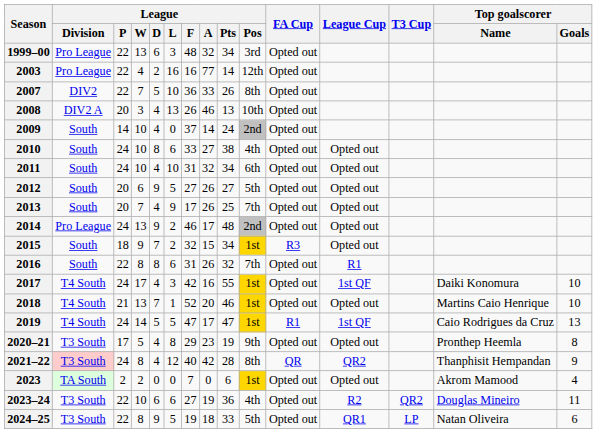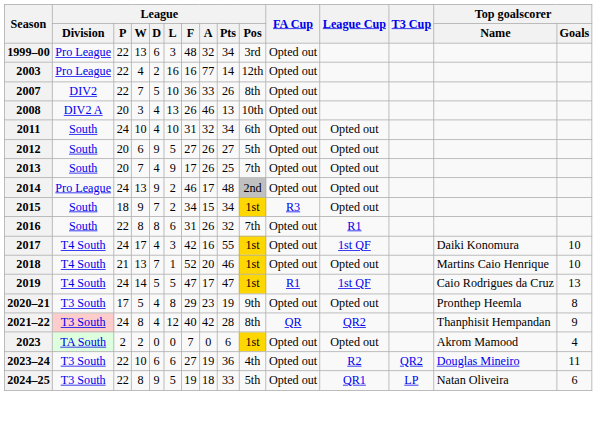 <table class="wikitable" style="text-align: center">
 <tr>
 <th rowspan=2>Season</th>
 <th colspan=9>League</th>
 <th rowspan=2><a href='#'>FA Cup</a></th>
 <th rowspan=2><a href='#'>League Cup</a></th>
 <th rowspan=2><a href='#'>T3 Cup</a></th>
 <th colspan=2>Top goalscorer</th>
 </tr>
 <tr>
 <th>Division</th>
 <th>P</th>
 <th>W</th>
 <th>D</th>
 <th>L</th>
 <th>F</th>
 <th>A</th>
 <th>Pts</th>
 <th>Pos</th>
 <th>Name</th>
 <th>Goals</th>
 </tr>
 <tr>
 <th>1999–00</th>
 <td><a href='#'>Pro League</a></td>
 <td>22</td>
 <td>13</td>
 <td>6</td>
 <td>3</td>
 <td>48</td>
 <td>32</td>
 <td>34</td>
 <td>3rd</td>
 <td>Opted out</td>
 <td></td>
 <td></td>
 <td></td>
 <td></td>
 </tr>
 <tr>
 <th>2003</th>
 <td><a href='#'>Pro League</a></td>
 <td>22</td>
 <td>4</td>
 <td>2</td>
 <td>16</td>
 <td>16</td>
 <td>77</td>
 <td>14</td>
 <td>12th</td>
 <td>Opted out</td>
 <td></td>
 <td></td>
 <td></td>
 <td></td>
 </tr>
 <tr>
 <th>2007</th>
 <td><a href='#'>DIV2</a></td>
 <td>22</td>
 <td>7</td>
 <td>5</td>
 <td>10</td>
 <td>36</td>
 <td>33</td>
 <td>26</td>
 <td>8th</td>
 <td>Opted out</td>
 <td></td>
 <td></td>
 <td></td>
 <td></td>
 </tr>
 <tr>
 <th>2008</th>
 <td><a href='#'>DIV2 A</a></td>
 <td>20</td>
 <td>3</td>
 <td>4</td>
 <td>13</td>
 <td>26</td>
 <td>46</td>
 <td>13</td>
 <td>10th</td>
 <td>Opted out</td>
 <td></td>
 <td></td>
 <td></td>
 <td></td>
 </tr>
 <tr>
-<th>2009</th>
-<td><a href='#'>South</a></td>
-<td>14</td>
-<td>10</td>
-<td>4</td>
-<td>0</td>
-<td>37</td>
-<td>14</td>
-<td>24</td>
-<td bgcolor=silver>2nd</td>
-<td>Opted out</td>
-<td></td>
-<td></td>
-<td></td>
-<td></td>
-</tr>
-<tr>
-<th>2010</th>
-<td><a href='#'>South</a></td>
-<td>24</td>
-<td>10</td>
-<td>8</td>
-<td>6</td>
-<td>33</td>
-<td>27</td>
-<td>38</td>
-<td>4th</td>
-<td>Opted out</td>
-<td>Opted out</td>
-<td></td>
-<td></td>
-<td></td>
-</tr>
-<tr>
 <th>2011</th>
 <td><a href='#'>South</a></td>
 <td>24</td>
 <td>10</td>
 <td>4</td>
 <td>10</td>
 <td>31</td>
 <td>32</td>
 <td>34</td>
 <td>6th</td>
 <td>Opted out</td>
 <td>Opted out</td>
 <td></td>
 <td></td>
 <td></td>
 </tr>
 <tr>
 <th>2012</th>
 <td><a href='#'>South</a></td>
 <td>20</td>
 <td>6</td>
 <td>9</td>
 <td>5</td>
 <td>27</td>
 <td>26</td>
 <td>27</td>
 <td>5th</td>
 <td>Opted out</td>
 <td>Opted out</td>
 <td></td>
 <td></td>
 <td></td>
 </tr>
 <tr>
 <th>2013</th>
 <td><a href='#'>South</a></td>
 <td>20</td>
 <td>7</td>
 <td>4</td>
 <td>9</td>
 <td>17</td>
 <td>26</td>
 <td>25</td>
 <td>7th</td>
 <td>Opted out</td>
 <td>Opted out</td>
 <td></td>
 <td></td>
 <td></td>
 </tr>
 <tr>
 <th>2014</th>
 <td><a href='#'>Pro League</a></td>
 <td>24</td>
 <td>13</td>
 <td>9</td>
 <td>2</td>
 <td>46</td>
 <td>17</td>
 <td>48</td>
 <td bgcolor=silver>2nd</td>
 <td>Opted out</td>
 <td>Opted out</td>
 <td></td>
 <td></td>
 <td></td>
 </tr>
 <tr>
 <th>2015</th>
 <td><a href='#'>South</a></td>
 <td>18</td>
 <td>9</td>
 <td>7</td>
 <td>2</td>
-<td>32</td>
+<td>34</td>
 <td>15</td>
 <td>34</td>
 <td bgcolor=gold>1st</td>
 <td><a href='#'>R3</a></td>
 <td>Opted out</td>
 <td></td>
 <td></td>
 <td></td>
 </tr>
 <tr>
 <th>2016</th>
 <td><a href='#'>South</a></td>
 <td>22</td>
 <td>8</td>
 <td>8</td>
 <td>6</td>
 <td>31</td>
 <td>26</td>
 <td>32</td>
 <td>7th</td>
 <td>Opted out</td>
 <td><a href='#'>R1</a></td>
 <td></td>
 <td></td>
 <td></td>
 </tr>
 <tr>
 <th>2017</th>
 <td><a href='#'>T4 South</a></td>
 <td>24</td>
 <td>17</td>
 <td>4</td>
 <td>3</td>
 <td>42</td>
 <td>16</td>
 <td>55</td>
 <td bgcolor=gold>1st</td>
 <td>Opted out</td>
 <td><a href='#'>1st QF</a></td>
 <td></td>
 <td align="left"> Daiki Konomura</td>
 <td>10</td>
 </tr>
 <tr>
 <th>2018</th>
 <td><a href='#'>T4 South</a></td>
 <td>21</td>
 <td>13</td>
 <td>7</td>
 <td>1</td>
 <td>52</td>
 <td>20</td>
 <td>46</td>
 <td bgcolor=gold>1st</td>
 <td>Opted out</td>
 <td>Opted out</td>
 <td></td>
 <td align="left"> Martins Caio Henrique</td>
 <td>10</td>
 </tr>
 <tr>
 <th>2019</th>
 <td><a href='#'>T4 South</a></td>
 <td>24</td>
 <td>14</td>
 <td>5</td>
 <td>5</td>
 <td>47</td>
 <td>17</td>
 <td>47</td>
 <td bgcolor=gold>1st</td>
 <td><a href='#'>R1</a></td>
 <td><a href='#'>1st QF</a></td>
 <td></td>
 <td align="left"> Caio Rodrigues da Cruz</td>
 <td>13</td>
 </tr>
 <tr>
 <th>2020–21</th>
 <td><a href='#'>T3 South</a></td>
 <td>17</td>
 <td>5</td>
 <td>4</td>
 <td>8</td>
 <td>29</td>
 <td>23</td>
 <td>19</td>
 <td>9th</td>
 <td>Opted out</td>
 <td>Opted out</td>
 <td></td>
 <td align="left"> Pronthep Heemla</td>
 <td>8</td>
 </tr>
 <tr>
 <th>2021–22</th>
 <td bgcolor= "#FFCCCC"><a href='#'>T3 South</a></td>
 <td>24</td>
 <td>8</td>
 <td>4</td>
 <td>12</td>
 <td>40</td>
 <td>42</td>
 <td>28</td>
 <td>8th</td>
 <td><a href='#'>QR</a></td>
 <td><a href='#'>QR2</a></td>
 <td></td>
 <td align="left"> Thanphisit Hempandan</td>
 <td>9</td>
 </tr>
 <tr>
 <th>2023</th>
 <td bgcolor="#DDFFDD"><a href='#'>TA South</a></td>
 <td>2</td>
 <td>2</td>
 <td>0</td>
 <td>0</td>
 <td>7</td>
 <td>0</td>
 <td>6</td>
 <td bgcolor=gold>1st</td>
 <td>Opted out</td>
 <td>Opted out</td>
 <td></td>
 <td align="left"> Akrom Mamood</td>
 <td>4</td>
 </tr>
 <tr>
 <th>2023–24</th>
 <td><a href='#'>T3 South</a></td>
 <td>22</td>
 <td>10</td>
 <td>6</td>
 <td>6</td>
 <td>27</td>
 <td>19</td>
 <td>36</td>
 <td>4th</td>
 <td>Opted out</td>
 <td><a href='#'>R2</a></td>
 <td><a href='#'>QR2</a></td>
 <td align="left"> <a href='#'>Douglas Mineiro</a></td>
 <td>11</td>
 </tr>
 <tr>
 <th>2024–25</th>
 <td><a href='#'>T3 South</a></td>
 <td>22</td>
 <td>8</td>
 <td>9</td>
 <td>5</td>
 <td>19</td>
 <td>18</td>
 <td>33</td>
 <td>5th</td>
 <td>Opted out</td>
 <td><a href='#'>QR1</a></td>
 <td><a href='#'>LP</a></td>
 <td align="left"> Natan Oliveira</td>
 <td>6</td>
 </tr>
 </table>
